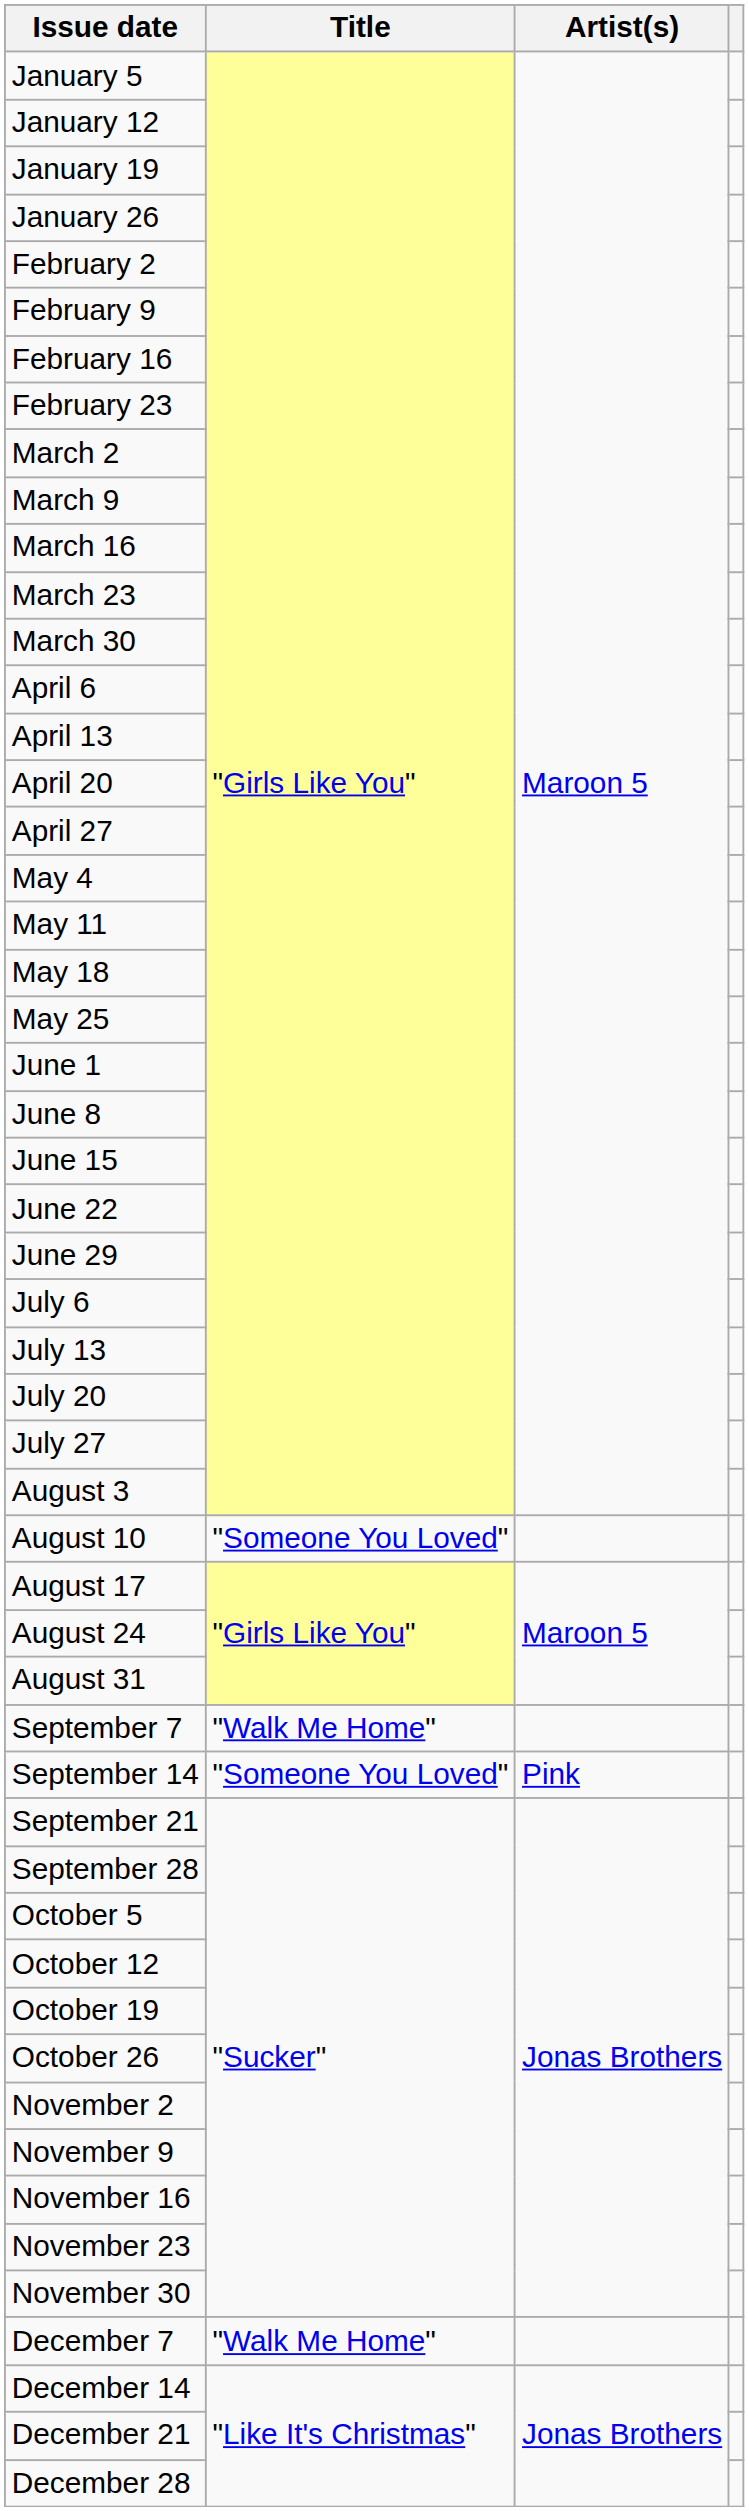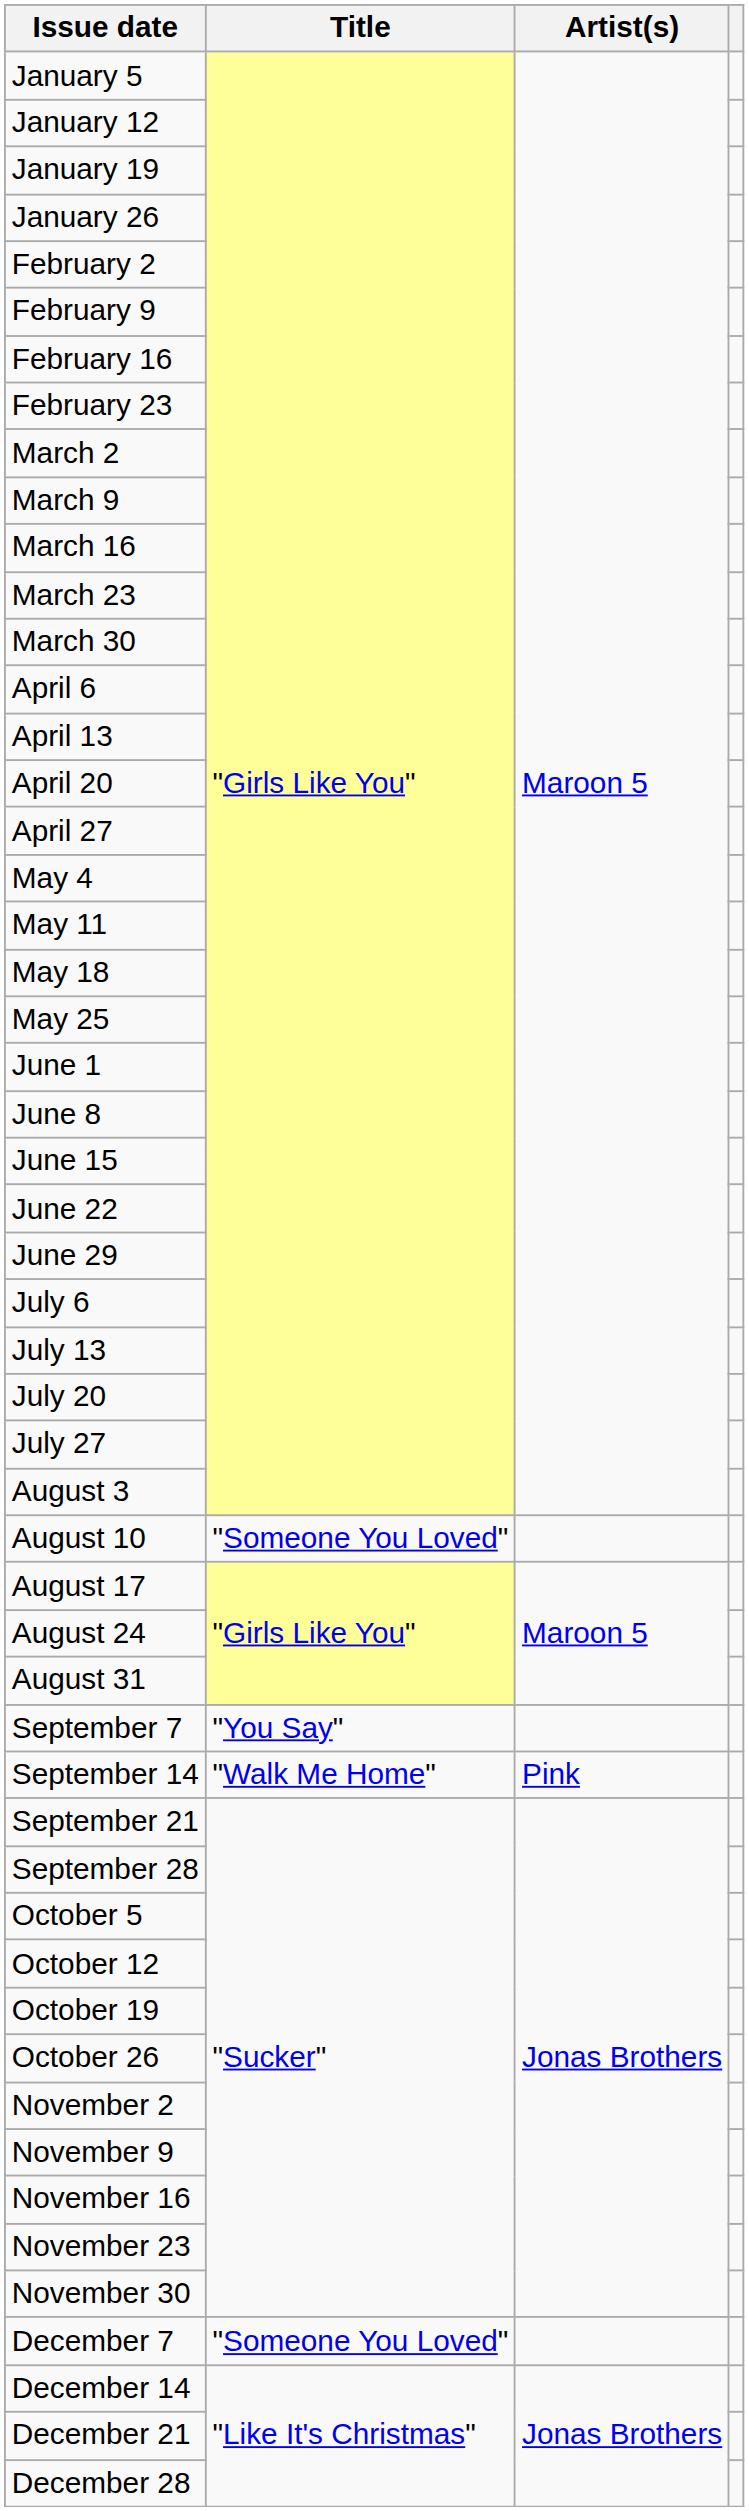 <table class="wikitable sortable plainrowheaders">
 <tr>
 <th scope=col>Issue date</th>
 <th scope=col>Title</th>
 <th scope=col>Artist(s)</th>
 <th scope=col class=unsortable></th>
 </tr>
 <tr>
 <td>January 5</td>
 <td bgcolor=#FFFF99 rowspan="31">"<a href='#'>Girls Like You</a>" </td>
 <td rowspan="31"><a href='#'>Maroon 5</a></td>
 <td></td>
 </tr>
 <tr>
 <td>January 12</td>
 <td></td>
 </tr>
 <tr>
 <td>January 19</td>
 <td></td>
 </tr>
 <tr>
 <td>January 26</td>
 <td></td>
 </tr>
 <tr>
 <td>February 2</td>
 <td></td>
 </tr>
 <tr>
 <td>February 9</td>
 <td></td>
 </tr>
 <tr>
 <td>February 16</td>
 <td></td>
 </tr>
 <tr>
 <td>February 23</td>
 <td></td>
 </tr>
 <tr>
 <td>March 2</td>
 <td></td>
 </tr>
 <tr>
 <td>March 9</td>
 <td></td>
 </tr>
 <tr>
 <td>March 16</td>
 <td></td>
 </tr>
 <tr>
 <td>March 23</td>
 <td></td>
 </tr>
 <tr>
 <td>March 30</td>
 <td></td>
 </tr>
 <tr>
 <td>April 6</td>
 <td></td>
 </tr>
 <tr>
 <td>April 13</td>
 <td></td>
 </tr>
 <tr>
 <td>April 20</td>
 <td></td>
 </tr>
 <tr>
 <td>April 27</td>
 <td></td>
 </tr>
 <tr>
 <td>May 4</td>
 <td></td>
 </tr>
 <tr>
 <td>May 11</td>
 <td></td>
 </tr>
 <tr>
 <td>May 18</td>
 <td></td>
 </tr>
 <tr>
 <td>May 25</td>
 <td></td>
 </tr>
 <tr>
 <td>June 1</td>
 <td></td>
 </tr>
 <tr>
 <td>June 8</td>
 <td></td>
 </tr>
 <tr>
 <td>June 15</td>
 <td></td>
 </tr>
 <tr>
 <td>June 22</td>
 <td></td>
 </tr>
 <tr>
 <td>June 29</td>
 <td></td>
 </tr>
 <tr>
 <td>July 6</td>
 <td></td>
 </tr>
 <tr>
 <td>July 13</td>
 <td></td>
 </tr>
 <tr>
 <td>July 20</td>
 <td></td>
 </tr>
 <tr>
 <td>July 27</td>
 <td></td>
 </tr>
 <tr>
 <td>August 3</td>
 <td></td>
 </tr>
 <tr>
 <td>August 10</td>
 <td>"<a href='#'>Someone You Loved</a>"</td>
 <td></td>
 <td></td>
 </tr>
 <tr>
 <td>August 17</td>
 <td bgcolor=#FFFF99 rowspan="3">"<a href='#'>Girls Like You</a>" </td>
 <td rowspan="3"><a href='#'>Maroon 5</a></td>
 <td></td>
 </tr>
 <tr>
 <td>August 24</td>
 <td></td>
 </tr>
 <tr>
 <td>August 31</td>
 <td></td>
 </tr>
 <tr>
 <td>September 7</td>
-<td>"<a href='#'>Walk Me Home</a>"</td>
+<td>"<a href='#'>You Say</a>"</td>
 <td></td>
 <td></td>
 </tr>
 <tr>
 <td>September 14</td>
-<td>"<a href='#'>Someone You Loved</a>"</td>
+<td>"<a href='#'>Walk Me Home</a>"</td>
 <td><a href='#'>Pink</a></td>
 <td></td>
 </tr>
 <tr>
 <td>September 21</td>
 <td rowspan="11">"<a href='#'>Sucker</a>"</td>
 <td rowspan="11"><a href='#'>Jonas Brothers</a></td>
 <td></td>
 </tr>
 <tr>
 <td>September 28</td>
 <td></td>
 </tr>
 <tr>
 <td>October 5</td>
 <td></td>
 </tr>
 <tr>
 <td>October 12</td>
 <td></td>
 </tr>
 <tr>
 <td>October 19</td>
 <td></td>
 </tr>
 <tr>
 <td>October 26</td>
 <td></td>
 </tr>
 <tr>
 <td>November 2</td>
 <td></td>
 </tr>
 <tr>
 <td>November 9</td>
 <td></td>
 </tr>
 <tr>
 <td>November 16</td>
 <td></td>
 </tr>
 <tr>
 <td>November 23</td>
 <td></td>
 </tr>
 <tr>
 <td>November 30</td>
 <td></td>
 </tr>
 <tr>
 <td>December 7</td>
-<td>"<a href='#'>Walk Me Home</a>"</td>
+<td>"<a href='#'>Someone You Loved</a>"</td>
 <td></td>
 <td></td>
 </tr>
 <tr>
 <td>December 14</td>
 <td rowspan="3">"<a href='#'>Like It's Christmas</a>"</td>
 <td rowspan="3"><a href='#'>Jonas Brothers</a></td>
 <td></td>
 </tr>
 <tr>
 <td>December 21</td>
 <td></td>
 </tr>
 <tr>
 <td>December 28</td>
 <td></td>
 </tr>
 </table>
